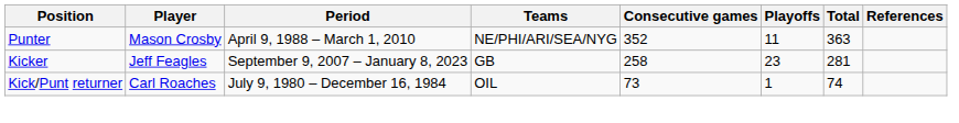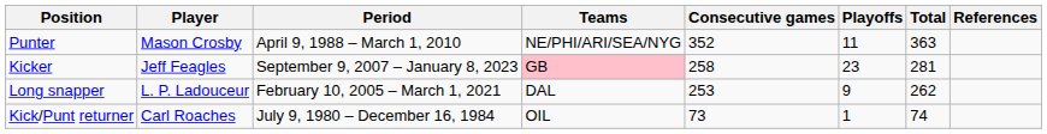 <table class="wikitable">
 <tr>
 <th>Position</th>
 <th>Player</th>
 <th>Period</th>
 <th>Teams</th>
 <th>Consecutive games</th>
 <th>Playoffs</th>
 <th>Total</th>
 <th>References</th>
 </tr>
 <tr>
 <td><a href='#'>Punter</a></td>
 <td><a href='#'>Mason Crosby</a></td>
 <td>April 9, 1988 – March 1, 2010</td>
 <td>NE/PHI/ARI/SEA/NYG</td>
 <td>352</td>
 <td>11</td>
 <td>363</td>
 <td></td>
 </tr>
 <tr>
 <td><a href='#'>Kicker</a></td>
 <td><a href='#'>Jeff Feagles</a></td>
 <td>September 9, 2007 – January 8, 2023</td>
-<td>GB</td>
+<td style="background: pink;">GB</td>
 <td>258</td>
 <td>23</td>
 <td>281</td>
+<td></td>
+</tr>
+<tr>
+<td><a href='#'>Long snapper</a></td>
+<td><a href='#'>L. P. Ladouceur</a></td>
+<td>February 10, 2005 – March 1, 2021</td>
+<td>DAL</td>
+<td>253</td>
+<td>9</td>
+<td>262</td>
 <td></td>
 </tr>
 <tr>
 <td><a href='#'>Kick</a>/<a href='#'>Punt</a> <a href='#'>returner</a></td>
 <td><a href='#'>Carl Roaches</a></td>
 <td>July 9, 1980 – December 16, 1984</td>
 <td>OIL</td>
 <td>73</td>
 <td>1</td>
 <td>74</td>
 <td></td>
 </tr>
 </table>
